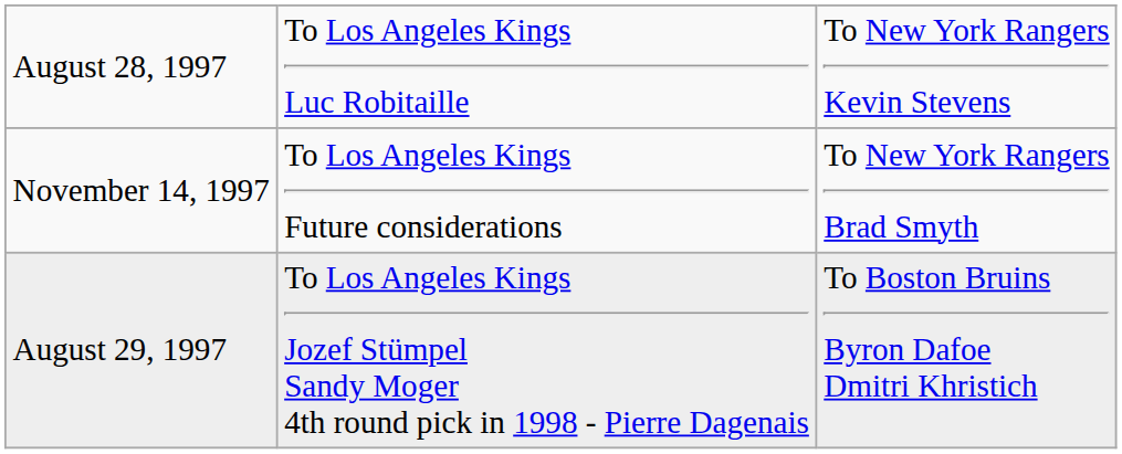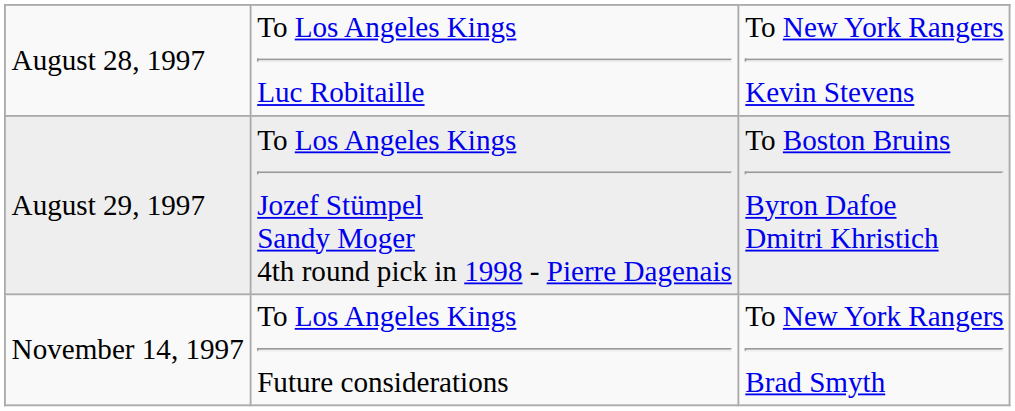 <table class="wikitable">
 <tr>
 <td>August 28, 1997</td>
 <td valign="top">To <a href='#'>Los Angeles Kings</a><hr><a href='#'>Luc Robitaille</a></td>
 <td valign="top">To <a href='#'>New York Rangers</a><hr><a href='#'>Kevin Stevens</a></td>
 </tr>
+<tr style="background:#eee;">
+<td>August 29, 1997</td>
+<td valign="top">To <a href='#'>Los Angeles Kings</a><hr><a href='#'>Jozef Stümpel</a> <br> <a href='#'>Sandy Moger</a> <br> 4th round pick in <a href='#'>1998</a> - <a href='#'>Pierre Dagenais</a></td>
+<td valign="top">To <a href='#'>Boston Bruins</a><hr><a href='#'>Byron Dafoe</a> <br> <a href='#'>Dmitri Khristich</a></td>
+</tr>
 <tr>
 <td>November 14, 1997</td>
 <td valign="top">To <a href='#'>Los Angeles Kings</a><hr>Future considerations</td>
 <td valign="top">To <a href='#'>New York Rangers</a><hr><a href='#'>Brad Smyth</a></td>
 </tr>
-<tr style="background:#eee;">
-<td>August 29, 1997</td>
-<td valign="top">To <a href='#'>Los Angeles Kings</a><hr><a href='#'>Jozef Stümpel</a> <br> <a href='#'>Sandy Moger</a> <br> 4th round pick in <a href='#'>1998</a> - <a href='#'>Pierre Dagenais</a></td>
-<td valign="top">To <a href='#'>Boston Bruins</a><hr><a href='#'>Byron Dafoe</a> <br> <a href='#'>Dmitri Khristich</a></td>
-</tr>
 </table>
